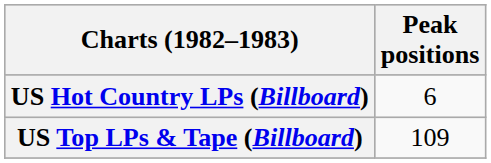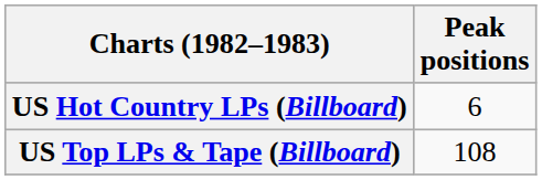 <table class="wikitable plainrowheaders" style="text-align:center;">
 <tr>
 <th>Charts (1982–1983)</th>
 <th>Peak<br>positions</th>
 </tr>
 <tr>
 <th scope = "row">US <a href='#'>Hot Country LPs</a> (<em><a href='#'>Billboard</a></em>)</th>
 <td>6</td>
 </tr>
 <tr>
 <th scope = "row">US <a href='#'>Top LPs & Tape</a> (<em><a href='#'>Billboard</a></em>)</th>
-<td>109</td>
+<td>108</td>
 </tr>
 </table>
